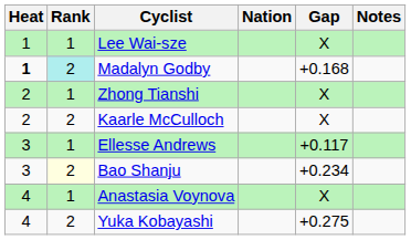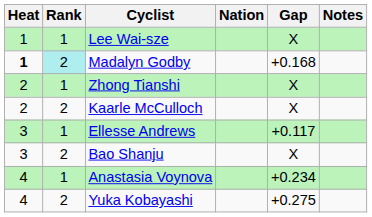 <table class="wikitable sortable" style="text-align:center">
 <tr>
 <th>Heat</th>
 <th>Rank</th>
 <th>Cyclist</th>
 <th>Nation</th>
 <th>Gap</th>
 <th>Notes</th>
 </tr>
 <tr bgcolor=#bbf3bb>
 <td>1</td>
 <td>1</td>
 <td align=left><a href='#'>Lee Wai-sze</a></td>
 <td align=left></td>
 <td>X</td>
 <td></td>
 </tr>
 <tr>
 <td><strong>1</strong></td>
 <td style="background: paleturquoise;">2</td>
 <td align=left><a href='#'>Madalyn Godby</a></td>
 <td align=left></td>
 <td>+0.168</td>
 <td></td>
 </tr>
 <tr bgcolor=#bbf3bb>
 <td>2</td>
 <td>1</td>
 <td align=left><a href='#'>Zhong Tianshi</a></td>
 <td align=left></td>
 <td>X</td>
 <td></td>
 </tr>
 <tr>
 <td>2</td>
 <td>2</td>
 <td align=left><a href='#'>Kaarle McCulloch</a></td>
 <td align=left></td>
 <td>X</td>
 <td></td>
 </tr>
 <tr bgcolor=#bbf3bb>
 <td>3</td>
 <td>1</td>
 <td align=left><a href='#'>Ellesse Andrews</a></td>
 <td align=left></td>
 <td>+0.117</td>
 <td></td>
 </tr>
 <tr>
 <td>3</td>
-<td style="background: lightyellow;">2</td>
+<td>2</td>
 <td align=left><a href='#'>Bao Shanju</a></td>
 <td align=left></td>
-<td>+0.234</td>
+<td>X</td>
 <td></td>
 </tr>
 <tr bgcolor=#bbf3bb>
 <td>4</td>
 <td>1</td>
 <td align=left><a href='#'>Anastasia Voynova</a></td>
 <td align=left></td>
-<td>X</td>
+<td>+0.234</td>
 <td></td>
 </tr>
 <tr>
 <td>4</td>
 <td>2</td>
 <td align=left><a href='#'>Yuka Kobayashi</a></td>
 <td align=left></td>
 <td>+0.275</td>
 <td></td>
 </tr>
 </table>
